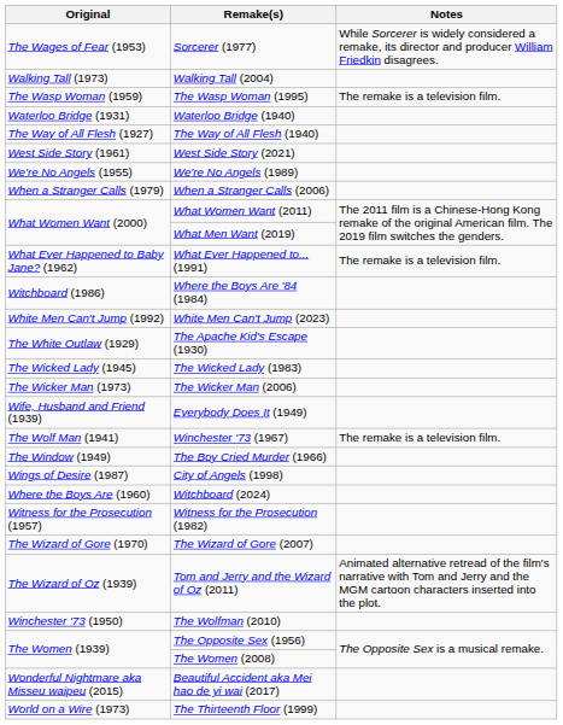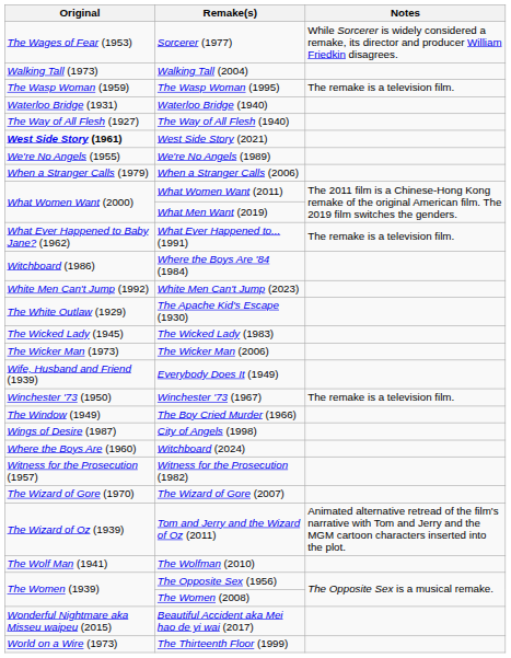 <table class="wikitable" style="width:85%">
 <tr>
 <th style="width:30%">Original</th>
 <th style="width:30%">Remake(s)</th>
 <th>Notes</th>
 </tr>
 <tr>
 <td><em><a href='#'>The Wages of Fear</a></em> (1953)</td>
 <td><em><a href='#'>Sorcerer</a></em> (1977)</td>
 <td>While <em>Sorcerer</em> is widely considered a remake, its director and producer <a href='#'>William Friedkin</a> disagrees.</td>
 </tr>
 <tr>
 <td><em><a href='#'>Walking Tall</a></em> (1973)</td>
 <td><em><a href='#'>Walking Tall</a></em> (2004)</td>
 <td></td>
 </tr>
 <tr>
 <td><em><a href='#'>The Wasp Woman</a></em> (1959)</td>
 <td><em><a href='#'>The Wasp Woman</a></em> (1995)</td>
 <td>The remake is a television film.</td>
 </tr>
 <tr>
 <td><em><a href='#'>Waterloo Bridge</a></em> (1931)</td>
 <td><em><a href='#'>Waterloo Bridge</a></em> (1940)</td>
 <td></td>
 </tr>
 <tr>
 <td><em><a href='#'>The Way of All Flesh</a></em> (1927)</td>
 <td><em><a href='#'>The Way of All Flesh</a></em> (1940)</td>
 <td></td>
 </tr>
 <tr>
-<td><em><a href='#'>West Side Story</a></em> (1961)</td>
+<td><strong><em><a href='#'>West Side Story</a></em> (1961)</strong></td>
 <td><em><a href='#'>West Side Story</a></em> (2021)</td>
 <td></td>
 </tr>
 <tr>
 <td><em><a href='#'>We're No Angels</a></em> (1955)</td>
 <td><em><a href='#'>We're No Angels</a></em> (1989)</td>
 <td></td>
 </tr>
 <tr>
 <td><em><a href='#'>When a Stranger Calls</a></em> (1979)</td>
 <td><em><a href='#'>When a Stranger Calls</a></em> (2006)</td>
 <td></td>
 </tr>
 <tr>
 <td rowspan="2"><em><a href='#'>What Women Want</a></em> (2000)</td>
 <td><em><a href='#'>What Women Want</a></em> (2011)</td>
 <td rowspan="2">The 2011 film is a Chinese-Hong Kong remake of the original American film. The 2019 film switches the genders.</td>
 </tr>
 <tr>
 <td><em><a href='#'>What Men Want</a></em> (2019)</td>
 </tr>
 <tr>
 <td><em><a href='#'>What Ever Happened to Baby Jane?</a></em> (1962)</td>
 <td><em><a href='#'>What Ever Happened to...</a></em> (1991)</td>
 <td>The remake is a television film.</td>
 </tr>
 <tr>
 <td><em><a href='#'>Witchboard</a></em> (1986)</td>
 <td><em><a href='#'>Where the Boys Are '84</a></em> (1984)</td>
 <td></td>
 </tr>
 <tr>
 <td><em><a href='#'>White Men Can't Jump</a></em> (1992)</td>
 <td><em><a href='#'>White Men Can't Jump</a></em> (2023)</td>
 <td></td>
 </tr>
 <tr>
 <td><em><a href='#'>The White Outlaw</a></em> (1929)</td>
 <td><em><a href='#'>The Apache Kid's Escape</a></em> (1930)</td>
 <td></td>
 </tr>
 <tr>
 <td><em><a href='#'>The Wicked Lady</a></em> (1945)</td>
 <td><em><a href='#'>The Wicked Lady</a></em> (1983)</td>
 <td></td>
 </tr>
 <tr>
 <td><em><a href='#'>The Wicker Man</a></em> (1973)</td>
 <td><em><a href='#'>The Wicker Man</a></em> (2006)</td>
 <td></td>
 </tr>
 <tr>
 <td><em><a href='#'>Wife, Husband and Friend</a></em> (1939)</td>
 <td><em><a href='#'>Everybody Does It</a></em> (1949)</td>
 <td></td>
 </tr>
 <tr>
-<td><em><a href='#'>The Wolf Man</a></em> (1941)</td>
+<td><em><a href='#'>Winchester '73</a></em> (1950)</td>
 <td><em><a href='#'>Winchester '73</a></em> (1967)</td>
 <td>The remake is a television film.</td>
 </tr>
 <tr>
 <td><em><a href='#'>The Window</a></em> (1949)</td>
 <td><em><a href='#'>The Boy Cried Murder</a></em> (1966)</td>
 <td></td>
 </tr>
 <tr>
 <td><em><a href='#'>Wings of Desire</a></em> (1987)</td>
 <td><em><a href='#'>City of Angels</a></em> (1998)</td>
 <td></td>
 </tr>
 <tr>
 <td><em><a href='#'>Where the Boys Are</a></em> (1960)</td>
 <td><em><a href='#'>Witchboard</a></em> (2024)</td>
 <td></td>
 </tr>
 <tr>
 <td><em><a href='#'>Witness for the Prosecution</a></em> (1957)</td>
 <td><em><a href='#'>Witness for the Prosecution</a></em> (1982)</td>
 <td></td>
 </tr>
 <tr>
 <td><em><a href='#'>The Wizard of Gore</a></em> (1970)</td>
 <td><em><a href='#'>The Wizard of Gore</a></em> (2007)</td>
 <td></td>
 </tr>
 <tr>
 <td><em><a href='#'>The Wizard of Oz</a></em> (1939)</td>
 <td><em><a href='#'>Tom and Jerry and the Wizard of Oz</a></em> (2011)</td>
 <td>Animated alternative retread of the film's narrative with Tom and Jerry and the MGM cartoon characters inserted into the plot.</td>
 </tr>
 <tr>
-<td><em><a href='#'>Winchester '73</a></em> (1950)</td>
+<td><em><a href='#'>The Wolf Man</a></em> (1941)</td>
 <td><em><a href='#'>The Wolfman</a></em> (2010)</td>
 <td></td>
 </tr>
 <tr>
 <td rowspan="2"><em><a href='#'>The Women</a></em> (1939)</td>
 <td><em><a href='#'>The Opposite Sex</a></em> (1956)</td>
 <td rowspan="2"><em>The Opposite Sex</em> is a musical remake.</td>
 </tr>
 <tr>
 <td><em><a href='#'>The Women</a></em> (2008)</td>
 </tr>
 <tr>
 <td><em><a href='#'>Wonderful Nightmare aka Misseu waipeu</a></em> (2015)</td>
 <td><em><a href='#'>Beautiful Accident aka Mei hao de yi wai</a></em> (2017)</td>
 <td></td>
 </tr>
 <tr>
 <td><em><a href='#'>World on a Wire</a></em> (1973)</td>
 <td><em><a href='#'>The Thirteenth Floor</a></em> (1999)</td>
 <td></td>
 </tr>
 </table>
